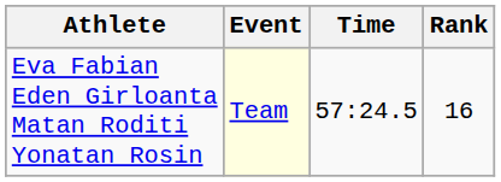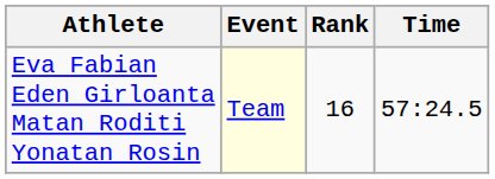 <table class="wikitable" style="font-size:90%;">
 <tr>
 <th>Athlete</th>
 <th>Event</th>
+<th>Rank</th>
 <th>Time</th>
-<th>Rank</th>
 </tr>
 <tr align=center>
 <td align=left><a href='#'>Eva Fabian</a><br><a href='#'>Eden Girloanta</a><br><a href='#'>Matan Roditi</a><br><a href='#'>Yonatan Rosin</a></td>
 <td align=left style="background: lightyellow;"><a href='#'>Team</a></td>
+<td>16</td>
 <td>57:24.5</td>
-<td>16</td>
 </tr>
 </table>
